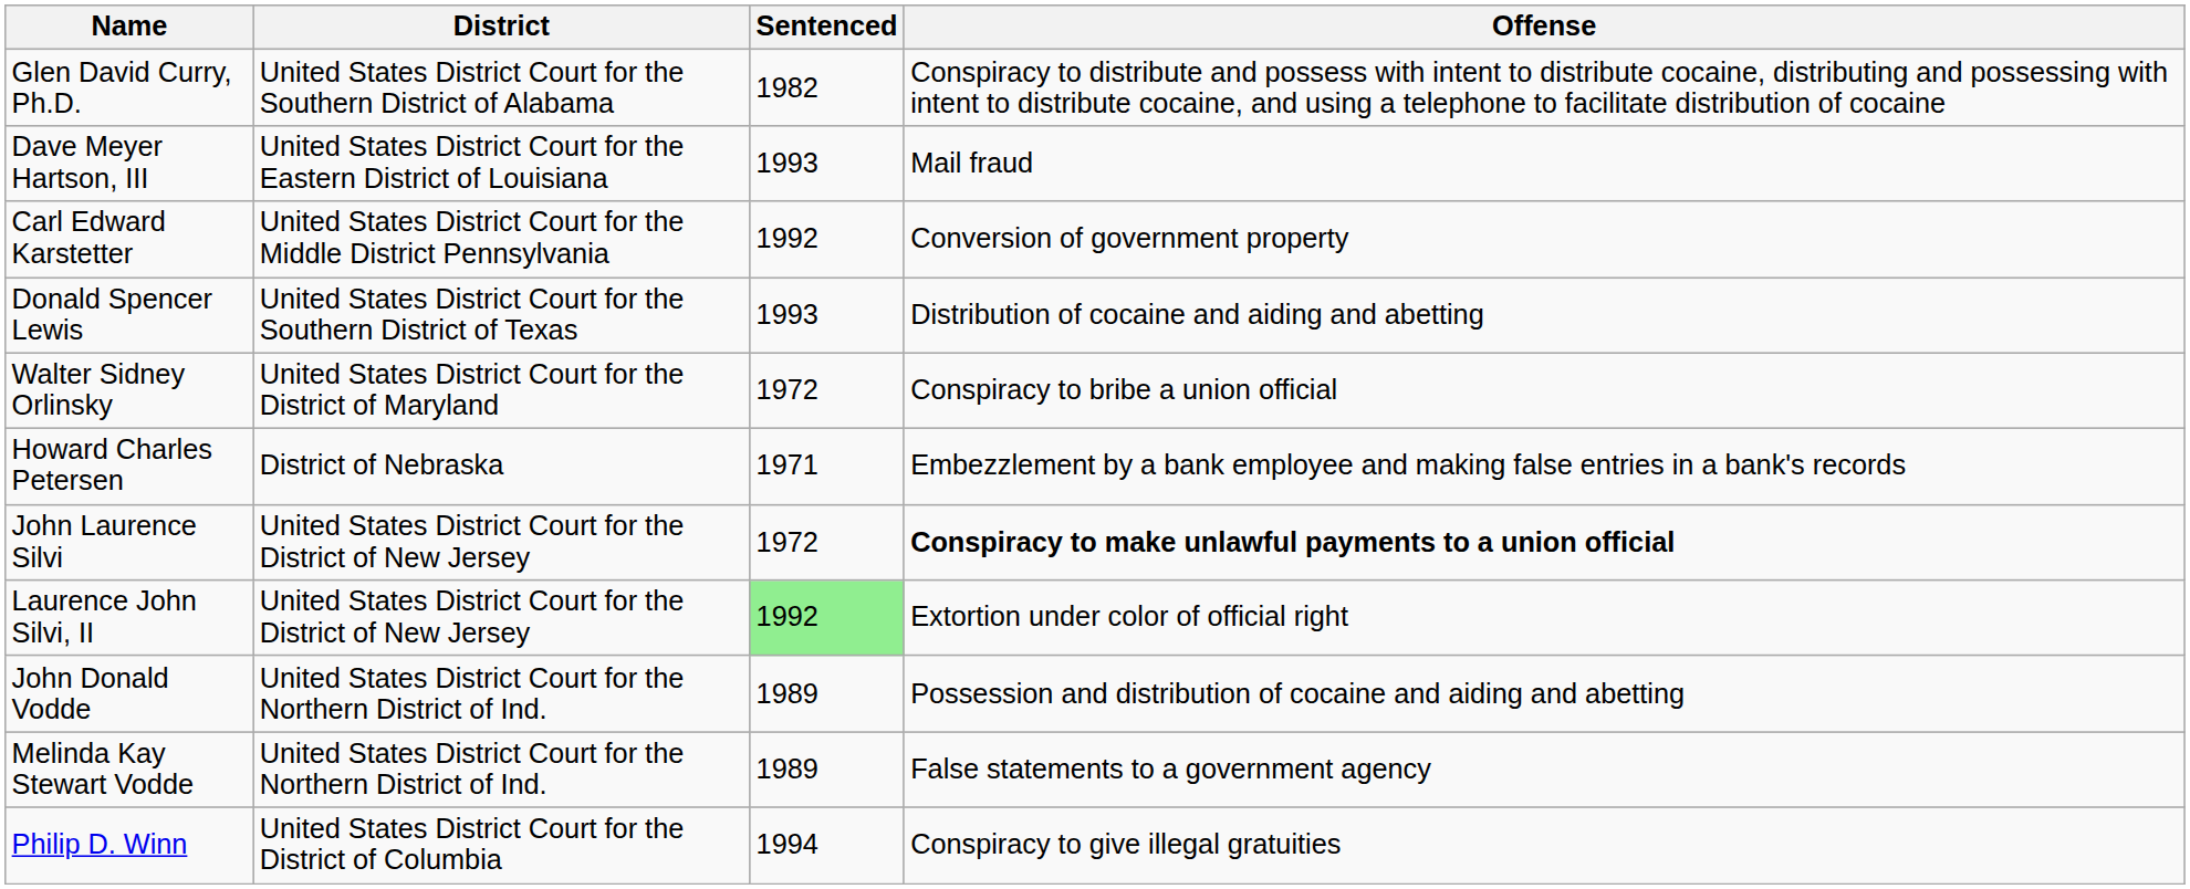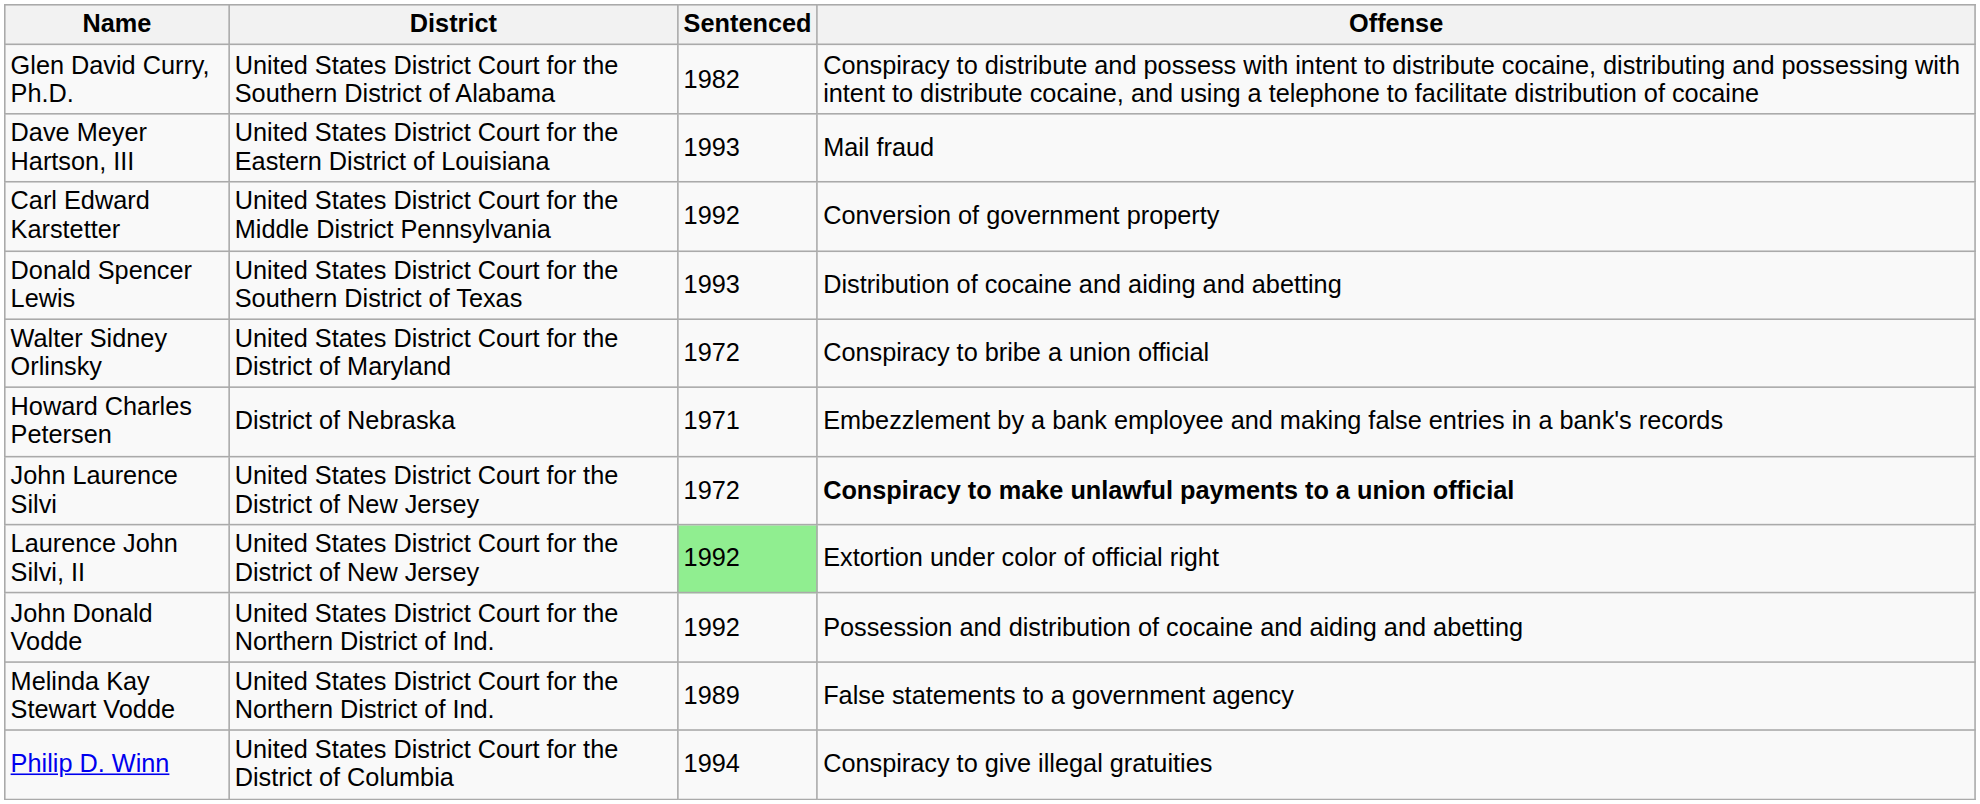 <table class="wikitable sortable">
 <tr>
 <th>Name</th>
 <th>District</th>
 <th>Sentenced</th>
 <th>Offense</th>
 </tr>
 <tr>
 <td>Glen David Curry, Ph.D.</td>
 <td>United States District Court for the Southern District of Alabama</td>
 <td>1982</td>
 <td>Conspiracy to distribute and possess with intent to distribute cocaine, distributing and possessing with intent to distribute cocaine, and using a telephone to facilitate distribution of cocaine</td>
 </tr>
 <tr>
 <td>Dave Meyer Hartson, III</td>
 <td>United States District Court for the Eastern District of Louisiana</td>
 <td>1993</td>
 <td>Mail fraud</td>
 </tr>
 <tr>
 <td>Carl Edward Karstetter</td>
 <td>United States District Court for the Middle District Pennsylvania</td>
 <td>1992</td>
 <td>Conversion of government property</td>
 </tr>
 <tr>
 <td>Donald Spencer Lewis</td>
 <td>United States District Court for the Southern District of Texas</td>
 <td>1993</td>
 <td>Distribution of cocaine and aiding and abetting</td>
 </tr>
 <tr>
 <td>Walter Sidney Orlinsky</td>
 <td>United States District Court for the District of Maryland</td>
 <td>1972</td>
 <td>Conspiracy to bribe a union official</td>
 </tr>
 <tr>
 <td>Howard Charles Petersen</td>
 <td>District of Nebraska</td>
 <td>1971</td>
 <td>Embezzlement by a bank employee and making false entries in a bank's records</td>
 </tr>
 <tr>
 <td>John Laurence Silvi</td>
 <td>United States District Court for the District of New Jersey</td>
 <td>1972</td>
 <td><strong>Conspiracy to make unlawful payments to a union official</strong></td>
 </tr>
 <tr>
 <td>Laurence John Silvi, II</td>
 <td>United States District Court for the District of New Jersey</td>
 <td style="background: lightgreen;">1992</td>
 <td>Extortion under color of official right</td>
 </tr>
 <tr>
 <td>John Donald Vodde</td>
 <td>United States District Court for the Northern District of Ind.</td>
-<td>1989</td>
+<td>1992</td>
 <td>Possession and distribution of cocaine and aiding and abetting</td>
 </tr>
 <tr>
 <td>Melinda Kay Stewart Vodde</td>
 <td>United States District Court for the Northern District of Ind.</td>
 <td>1989</td>
 <td>False statements to a government agency</td>
 </tr>
 <tr>
 <td><a href='#'>Philip D. Winn</a></td>
 <td>United States District Court for the District of Columbia</td>
 <td>1994</td>
 <td>Conspiracy to give illegal gratuities</td>
 </tr>
 </table>
